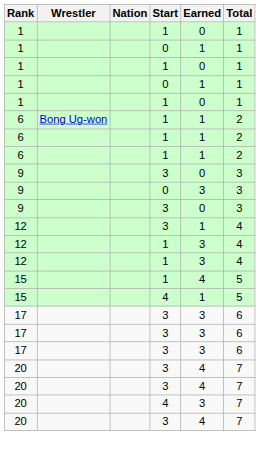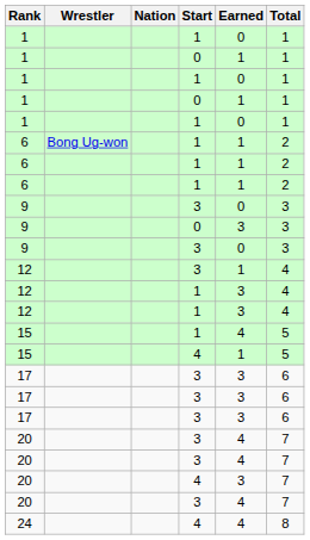 <table class="wikitable sortable" style="text-align:center;">
 <tr>
 <th>Rank</th>
 <th>Wrestler</th>
 <th>Nation</th>
 <th>Start</th>
 <th>Earned</th>
 <th>Total</th>
 </tr>
 <tr style="background:#cfc;">
 <td>1</td>
 <td align=left></td>
 <td align=left></td>
 <td>1</td>
 <td>0</td>
 <td>1</td>
 </tr>
 <tr style="background:#cfc;">
 <td>1</td>
 <td align=left></td>
 <td align=left></td>
 <td>0</td>
 <td>1</td>
 <td>1</td>
 </tr>
 <tr style="background:#cfc;">
 <td>1</td>
 <td align=left></td>
 <td align=left></td>
 <td>1</td>
 <td>0</td>
 <td>1</td>
 </tr>
 <tr style="background:#cfc;">
 <td>1</td>
 <td align=left></td>
 <td align=left></td>
 <td>0</td>
 <td>1</td>
 <td>1</td>
 </tr>
 <tr style="background:#cfc;">
 <td>1</td>
 <td align=left></td>
 <td align=left></td>
 <td>1</td>
 <td>0</td>
 <td>1</td>
 </tr>
 <tr style="background:#cfc;">
 <td>6</td>
 <td align=left><a href='#'>Bong Ug-won</a></td>
 <td align=left></td>
 <td>1</td>
 <td>1</td>
 <td>2</td>
 </tr>
 <tr style="background:#cfc;">
 <td>6</td>
 <td align=left></td>
 <td align=left></td>
 <td>1</td>
 <td>1</td>
 <td>2</td>
 </tr>
 <tr style="background:#cfc;">
 <td>6</td>
 <td align=left></td>
 <td align=left></td>
 <td>1</td>
 <td>1</td>
 <td>2</td>
 </tr>
 <tr style="background:#cfc;">
 <td>9</td>
 <td align=left></td>
 <td align=left></td>
 <td>3</td>
 <td>0</td>
 <td>3</td>
 </tr>
 <tr style="background:#cfc;">
 <td>9</td>
 <td align=left></td>
 <td align=left></td>
 <td>0</td>
 <td>3</td>
 <td>3</td>
 </tr>
 <tr style="background:#cfc;">
 <td>9</td>
 <td align=left></td>
 <td align=left></td>
 <td>3</td>
 <td>0</td>
 <td>3</td>
 </tr>
 <tr style="background:#cfc;">
 <td>12</td>
 <td align=left></td>
 <td align=left></td>
 <td>3</td>
 <td>1</td>
 <td>4</td>
 </tr>
 <tr style="background:#cfc;">
 <td>12</td>
 <td align=left></td>
 <td align=left></td>
 <td>1</td>
 <td>3</td>
 <td>4</td>
 </tr>
 <tr style="background:#cfc;">
 <td>12</td>
 <td align=left></td>
 <td align=left></td>
 <td>1</td>
 <td>3</td>
 <td>4</td>
 </tr>
 <tr style="background:#cfc;">
 <td>15</td>
 <td align=left></td>
 <td align=left></td>
 <td>1</td>
 <td>4</td>
 <td>5</td>
 </tr>
 <tr style="background:#cfc;">
 <td>15</td>
 <td align=left></td>
 <td align=left></td>
 <td>4</td>
 <td>1</td>
 <td>5</td>
 </tr>
 <tr>
 <td>17</td>
 <td align=left></td>
 <td align=left></td>
 <td>3</td>
 <td>3</td>
 <td>6</td>
 </tr>
 <tr>
 <td>17</td>
 <td align=left></td>
 <td align=left></td>
 <td>3</td>
 <td>3</td>
 <td>6</td>
 </tr>
 <tr>
 <td>17</td>
 <td align=left></td>
 <td align=left></td>
 <td>3</td>
 <td>3</td>
 <td>6</td>
 </tr>
 <tr>
 <td>20</td>
 <td align=left></td>
 <td align=left></td>
 <td>3</td>
 <td>4</td>
 <td>7</td>
 </tr>
 <tr>
 <td>20</td>
 <td align=left></td>
 <td align=left></td>
 <td>3</td>
 <td>4</td>
 <td>7</td>
 </tr>
 <tr>
 <td>20</td>
 <td align=left></td>
 <td align=left></td>
 <td>4</td>
 <td>3</td>
 <td>7</td>
 </tr>
 <tr>
 <td>20</td>
 <td align=left></td>
 <td align=left></td>
 <td>3</td>
 <td>4</td>
 <td>7</td>
 </tr>
+<tr>
+<td>24</td>
+<td align=left></td>
+<td align=left></td>
+<td>4</td>
+<td>4</td>
+<td>8</td>
+</tr>
 </table>
